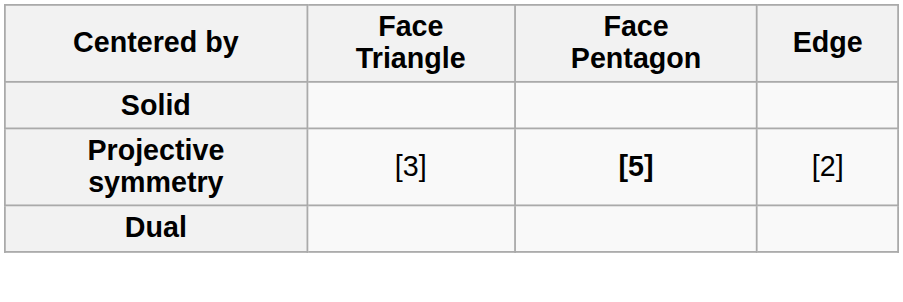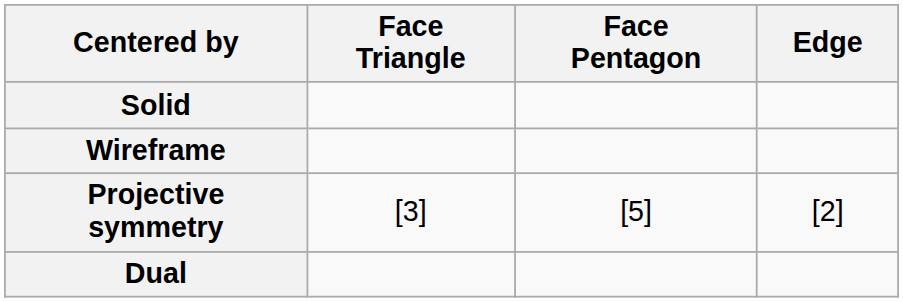 <table class=wikitable width=500>
 <tr>
 <th>Centered by</th>
 <th>Face<br>Triangle</th>
 <th>Face<br>Pentagon</th>
 <th>Edge</th>
 </tr>
 <tr>
 <th>Solid</th>
 <td></td>
 <td></td>
 <td></td>
 </tr>
+<tr>
+<th>Wireframe</th>
+<td></td>
+<td></td>
+<td></td>
+</tr>
 <tr align=center>
 <th>Projective<br>symmetry</th>
 <td>[3]</td>
-<td><strong>[5]</strong></td>
+<td>[5]</td>
 <td>[2]</td>
 </tr>
 <tr>
 <th>Dual</th>
 <td></td>
 <td></td>
 <td></td>
 </tr>
 </table>
